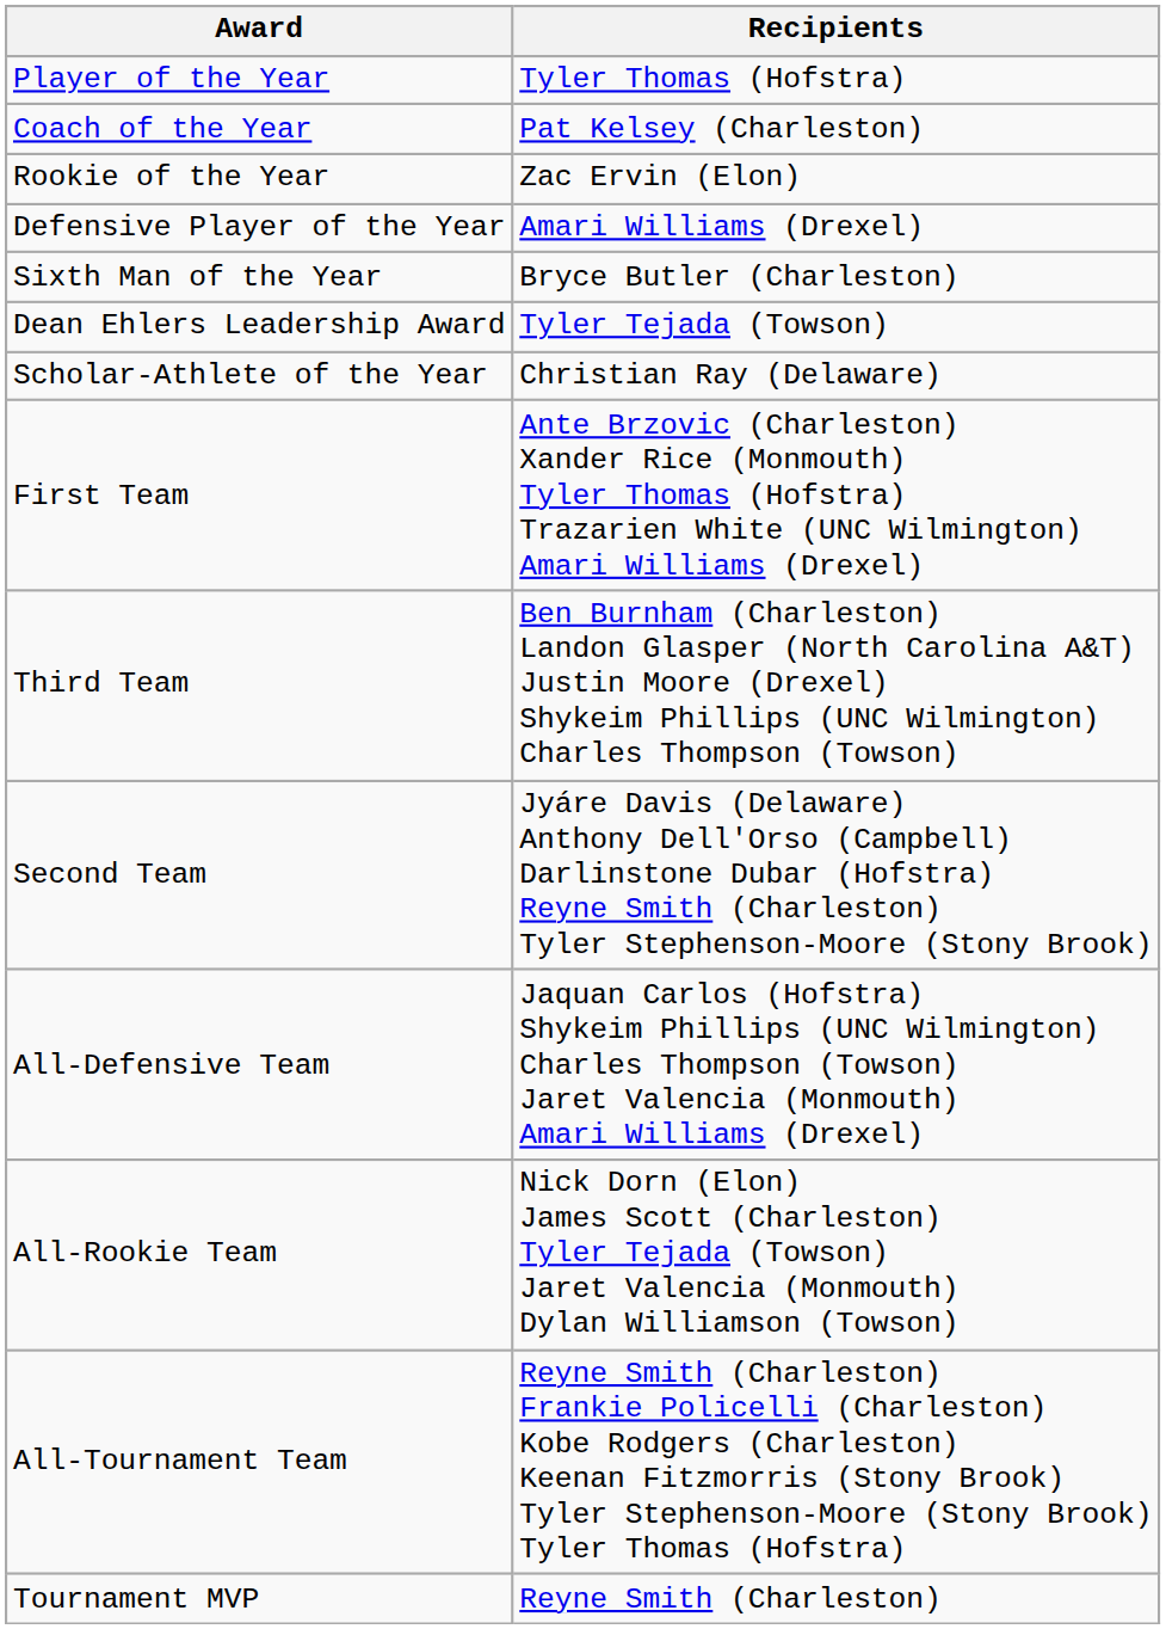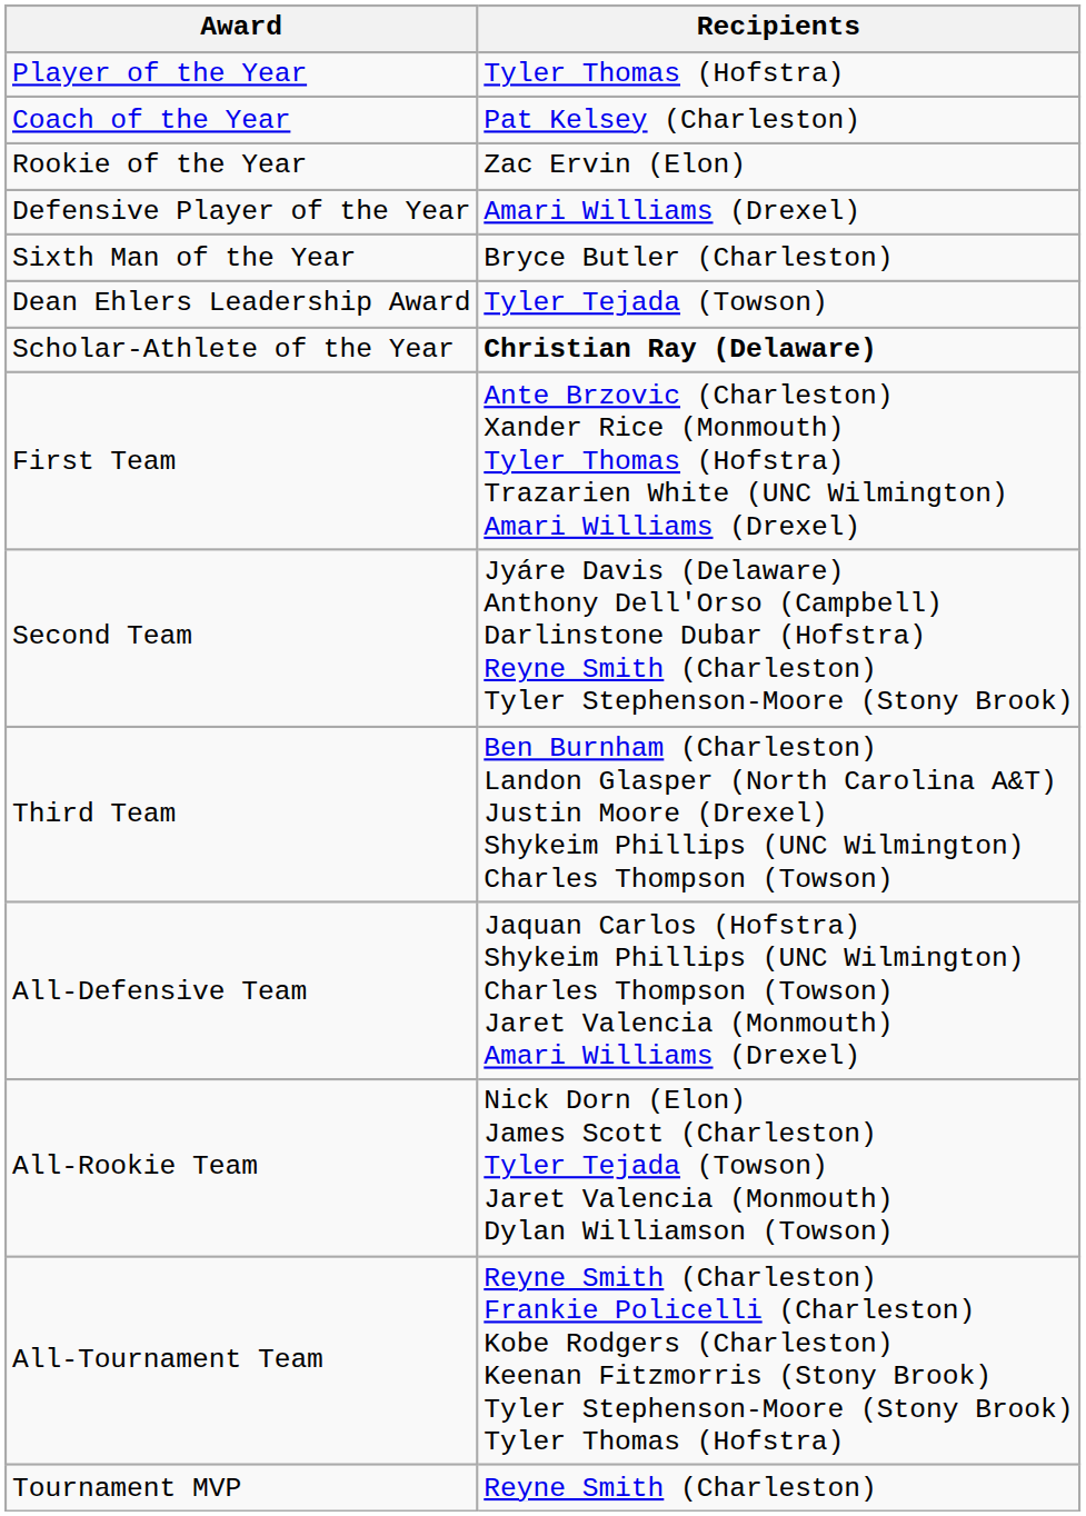 <table class="wikitable" style="white-space:nowrap; font-size:90%;">
 <tr>
 <th>Award</th>
 <th>Recipients</th>
 </tr>
 <tr>
 <td><a href='#'>Player of the Year</a></td>
 <td><a href='#'>Tyler Thomas</a> (Hofstra)</td>
 </tr>
 <tr>
 <td><a href='#'>Coach of the Year</a></td>
 <td><a href='#'>Pat Kelsey</a> (Charleston)</td>
 </tr>
 <tr>
 <td>Rookie of the Year</td>
 <td>Zac Ervin (Elon)</td>
 </tr>
 <tr>
 <td>Defensive Player of the Year</td>
 <td><a href='#'>Amari Williams</a> (Drexel)</td>
 </tr>
 <tr>
 <td>Sixth Man of the Year</td>
 <td>Bryce Butler (Charleston)</td>
 </tr>
 <tr>
 <td>Dean Ehlers Leadership Award</td>
 <td><a href='#'>Tyler Tejada</a> (Towson)</td>
 </tr>
 <tr>
 <td>Scholar-Athlete of the Year</td>
-<td>Christian Ray (Delaware)</td>
+<td><strong>Christian Ray (Delaware)</strong></td>
 </tr>
 <tr>
 <td>First Team</td>
 <td><a href='#'>Ante Brzovic</a> (Charleston)<br> Xander Rice (Monmouth)<br> <a href='#'>Tyler Thomas</a> (Hofstra)<br> Trazarien White (UNC Wilmington)<br> <a href='#'>Amari Williams</a> (Drexel)</td>
 </tr>
 <tr>
+<td>Second Team</td>
+<td>Jyáre Davis (Delaware)<br> Anthony Dell'Orso (Campbell)<br> Darlinstone Dubar (Hofstra)<br> <a href='#'>Reyne Smith</a> (Charleston)<br> Tyler Stephenson-Moore (Stony Brook)</td>
+</tr>
+<tr>
 <td>Third Team</td>
 <td><a href='#'>Ben Burnham</a> (Charleston)<br> Landon Glasper (North Carolina A&T)<br> Justin Moore (Drexel)<br> Shykeim Phillips (UNC Wilmington)<br> Charles Thompson (Towson)</td>
-</tr>
-<tr>
-<td>Second Team</td>
-<td>Jyáre Davis (Delaware)<br> Anthony Dell'Orso (Campbell)<br> Darlinstone Dubar (Hofstra)<br> <a href='#'>Reyne Smith</a> (Charleston)<br> Tyler Stephenson-Moore (Stony Brook)</td>
 </tr>
 <tr>
 <td>All-Defensive Team</td>
 <td>Jaquan Carlos (Hofstra)<br> Shykeim Phillips (UNC Wilmington)<br> Charles Thompson (Towson)<br> Jaret Valencia (Monmouth)<br> <a href='#'>Amari Williams</a> (Drexel)</td>
 </tr>
 <tr>
 <td>All-Rookie Team</td>
 <td>Nick Dorn (Elon)<br> James Scott (Charleston)<br> <a href='#'>Tyler Tejada</a> (Towson)<br> Jaret Valencia (Monmouth)<br> Dylan Williamson (Towson)</td>
 </tr>
 <tr>
 <td>All-Tournament Team</td>
 <td><a href='#'>Reyne Smith</a> (Charleston)<br> <a href='#'>Frankie Policelli</a> (Charleston)<br> Kobe Rodgers (Charleston)<br> Keenan Fitzmorris (Stony Brook)<br> Tyler Stephenson-Moore (Stony Brook)<br> Tyler Thomas (Hofstra)</td>
 </tr>
 <tr>
 <td>Tournament MVP</td>
 <td><a href='#'>Reyne Smith</a> (Charleston)</td>
 </tr>
 </table>
